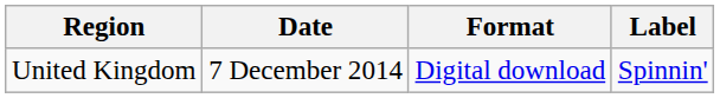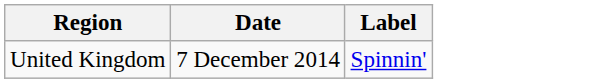 <table class=wikitable>
 <tr>
 <th>Region</th>
 <th>Date</th>
-<th>Format</th>
 <th>Label</th>
 </tr>
 <tr>
 <td>United Kingdom</td>
 <td>7 December 2014</td>
-<td><a href='#'>Digital download</a></td>
 <td><a href='#'>Spinnin'</a></td>
 </tr>
 </table>
